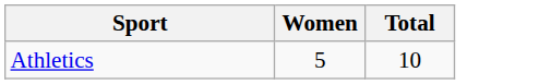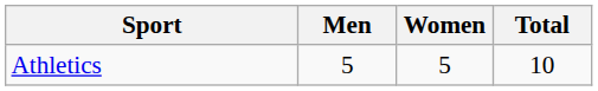 <table class="wikitable sortable" style="text-align:center;">
 <tr>
 <th width="180">Sport</th>
+<th width="55">Men</th>
 <th width="55">Women</th>
 <th width="55">Total</th>
 </tr>
 <tr>
 <td align="left"><a href='#'>Athletics</a></td>
 <td>5</td>
+<td>5</td>
 <td>10</td>
 </tr>
 </table>
